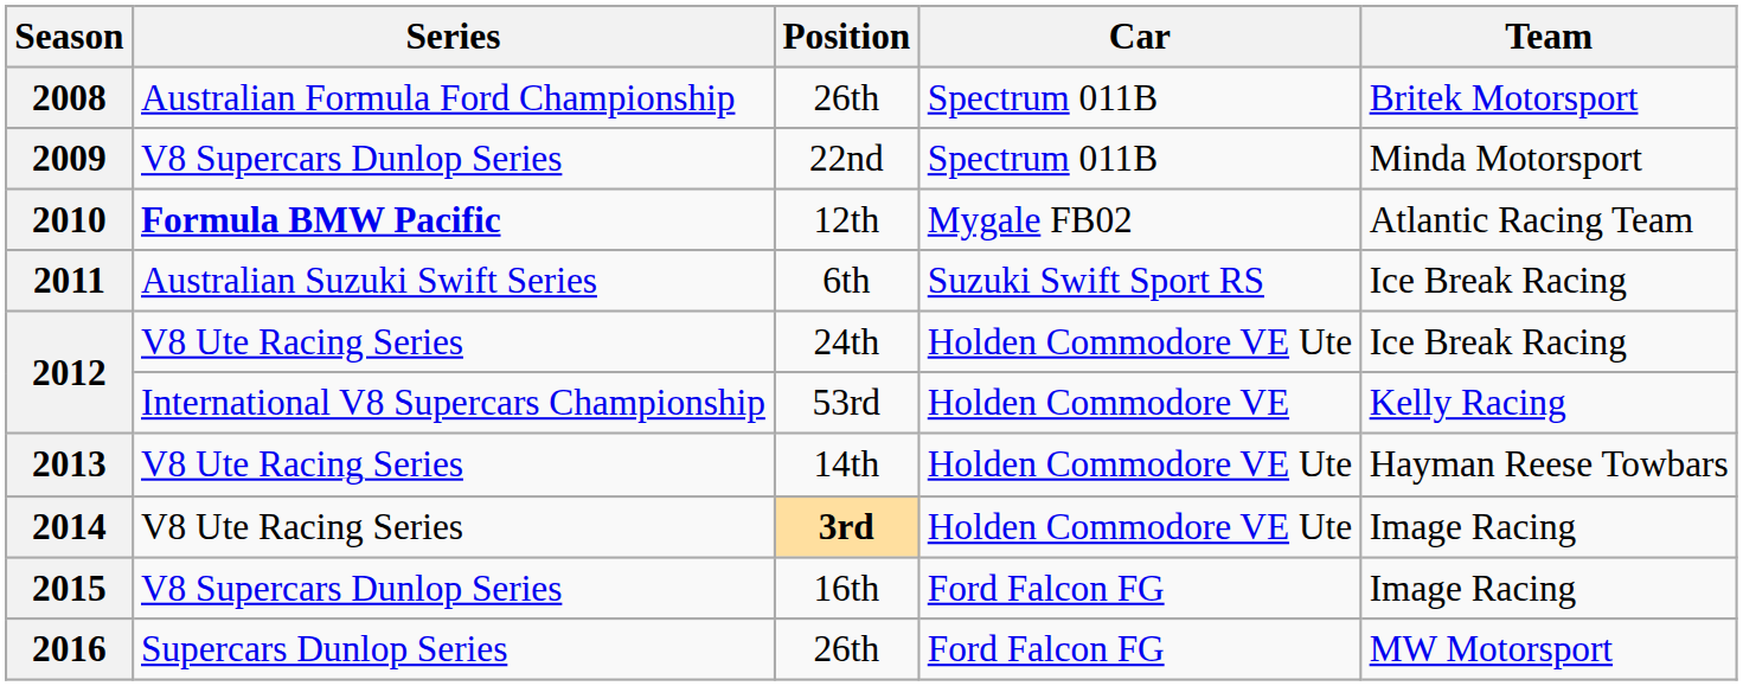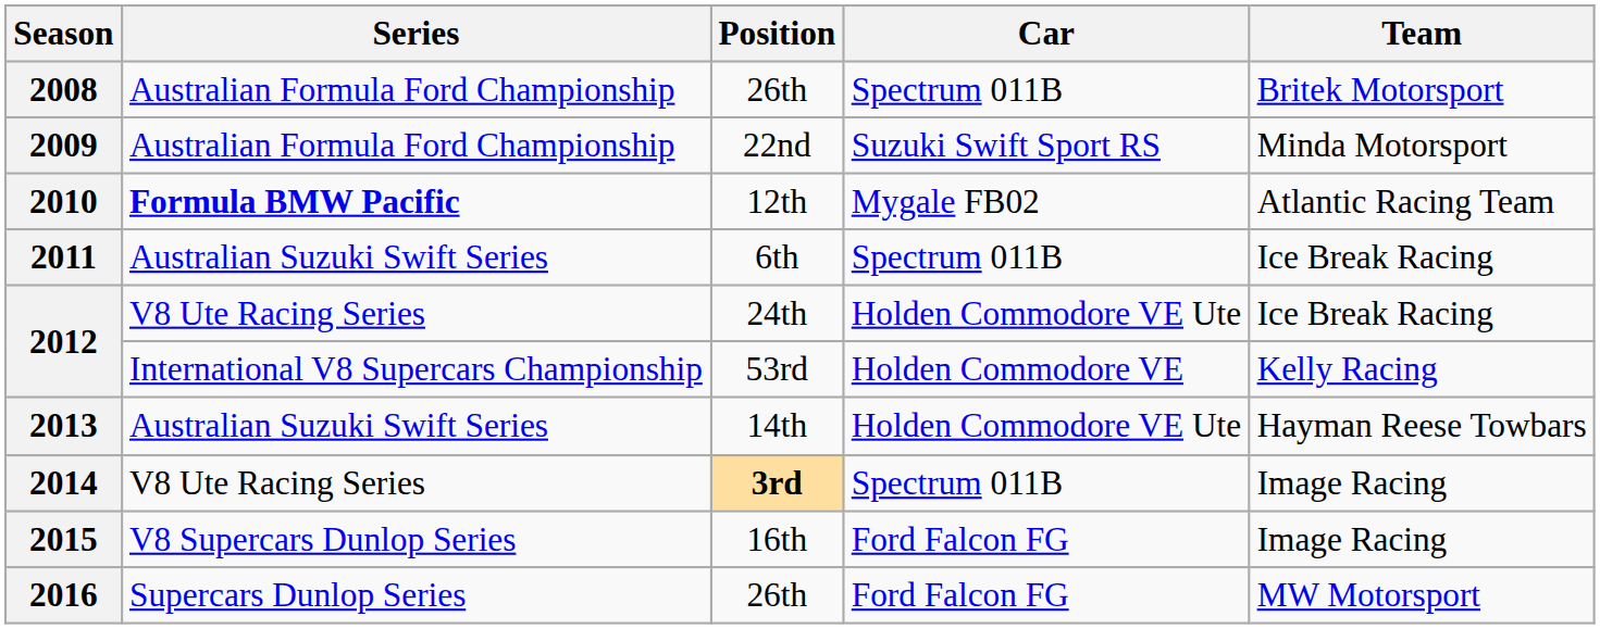 <table class="wikitable" style="font-size: 95%;">
 <tr>
 <th>Season</th>
 <th>Series</th>
 <th>Position</th>
 <th>Car</th>
 <th>Team</th>
 </tr>
 <tr>
 <th>2008</th>
 <td><a href='#'>Australian Formula Ford Championship</a></td>
 <td align="center">26th</td>
 <td><a href='#'>Spectrum</a> 011B</td>
 <td><a href='#'>Britek Motorsport</a></td>
 </tr>
 <tr>
 <th>2009</th>
-<td><a href='#'>V8 Supercars Dunlop Series</a></td>
+<td><a href='#'>Australian Formula Ford Championship</a></td>
 <td align="center">22nd</td>
-<td><a href='#'>Spectrum</a> 011B</td>
+<td><a href='#'>Suzuki Swift Sport RS</a></td>
 <td>Minda Motorsport</td>
 </tr>
 <tr>
 <th>2010</th>
 <td><strong><a href='#'>Formula BMW Pacific</a></strong></td>
 <td align="center">12th</td>
 <td><a href='#'>Mygale</a> FB02</td>
 <td>Atlantic Racing Team</td>
 </tr>
 <tr>
 <th>2011</th>
 <td><a href='#'>Australian Suzuki Swift Series</a></td>
 <td style="text-align:center;">6th</td>
-<td><a href='#'>Suzuki Swift Sport RS</a></td>
+<td><a href='#'>Spectrum</a> 011B</td>
 <td>Ice Break Racing</td>
 </tr>
 <tr>
 <th rowspan=2>2012</th>
 <td><a href='#'>V8 Ute Racing Series</a></td>
 <td align="center">24th</td>
 <td><a href='#'>Holden Commodore VE</a> Ute</td>
 <td>Ice Break Racing</td>
 </tr>
 <tr>
 <td><a href='#'>International V8 Supercars Championship</a></td>
 <td align="center">53rd</td>
 <td><a href='#'>Holden Commodore VE</a></td>
 <td><a href='#'>Kelly Racing</a></td>
 </tr>
 <tr>
 <th>2013</th>
-<td><a href='#'>V8 Ute Racing Series</a></td>
+<td><a href='#'>Australian Suzuki Swift Series</a></td>
 <td align="center">14th</td>
 <td><a href='#'>Holden Commodore VE</a> Ute</td>
 <td>Hayman Reese Towbars</td>
 </tr>
 <tr>
 <th>2014</th>
 <td>V8 Ute Racing Series</td>
 <td align="center" style="background:#FFDF9F;"><strong>3rd</strong></td>
-<td><a href='#'>Holden Commodore VE</a> Ute</td>
+<td><a href='#'>Spectrum</a> 011B</td>
 <td>Image Racing</td>
 </tr>
 <tr>
 <th>2015</th>
 <td><a href='#'>V8 Supercars Dunlop Series</a></td>
 <td align="center">16th</td>
 <td><a href='#'>Ford Falcon FG</a></td>
 <td>Image Racing</td>
 </tr>
 <tr>
 <th>2016</th>
 <td><a href='#'>Supercars Dunlop Series</a></td>
 <td align="center">26th</td>
 <td><a href='#'>Ford Falcon FG</a></td>
 <td><a href='#'>MW Motorsport</a></td>
 </tr>
 </table>
